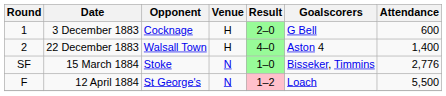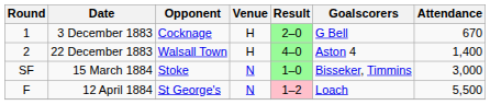 <table class="wikitable">
 <tr>
 <th>Round</th>
 <th>Date</th>
 <th>Opponent</th>
 <th>Venue</th>
 <th>Result</th>
 <th>Goalscorers</th>
 <th>Attendance</th>
 </tr>
 <tr>
 <td align="center">1</td>
 <td align="right">3 December 1883</td>
 <td><a href='#'>Cocknage</a></td>
 <td align="center">H</td>
 <td align="center" bgcolor="PaleGreen">2–0</td>
 <td><a href='#'>G Bell</a></td>
-<td align="right">600</td>
+<td align="right">670</td>
 </tr>
 <tr>
 <td align="center">2</td>
 <td align="right">22 December 1883</td>
 <td><a href='#'>Walsall Town</a></td>
 <td align="center">H</td>
 <td align="center" bgcolor="PaleGreen">4–0</td>
 <td><a href='#'>Aston</a> 4</td>
 <td align="right">1,400</td>
 </tr>
 <tr>
 <td align="center">SF</td>
 <td align="right">15 March 1884</td>
 <td><a href='#'>Stoke</a></td>
 <td align="center"><a href='#'>N</a></td>
 <td align="center" bgcolor="PaleGreen">1–0</td>
 <td><a href='#'>Bisseker</a>, <a href='#'>Timmins</a></td>
-<td align="right">2,776</td>
+<td align="right">3,000</td>
 </tr>
 <tr>
 <td align="center">F</td>
 <td align="right">12 April 1884</td>
 <td><a href='#'>St George's</a></td>
 <td align="center"><a href='#'>N</a></td>
 <td align="center" bgcolor="Pink">1–2</td>
 <td><a href='#'>Loach</a></td>
 <td align="right">5,500</td>
 </tr>
 <tr>
 </tr>
 </table>
